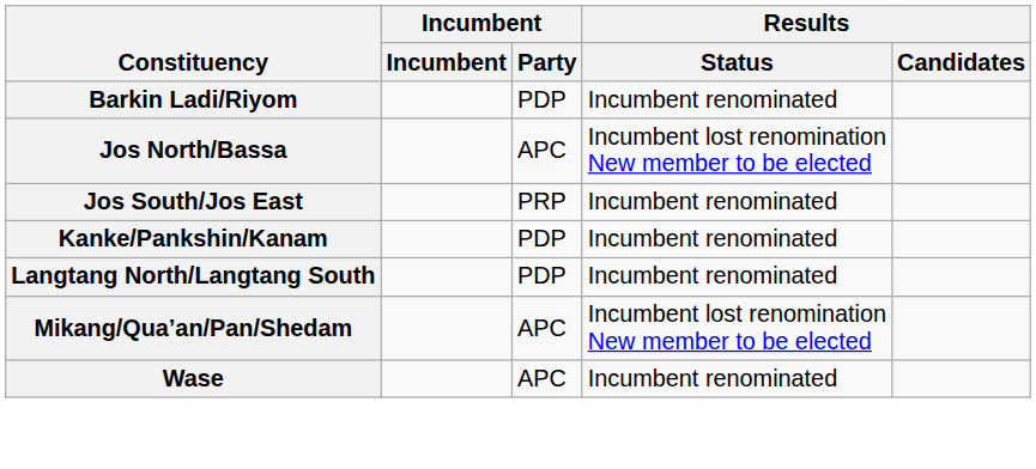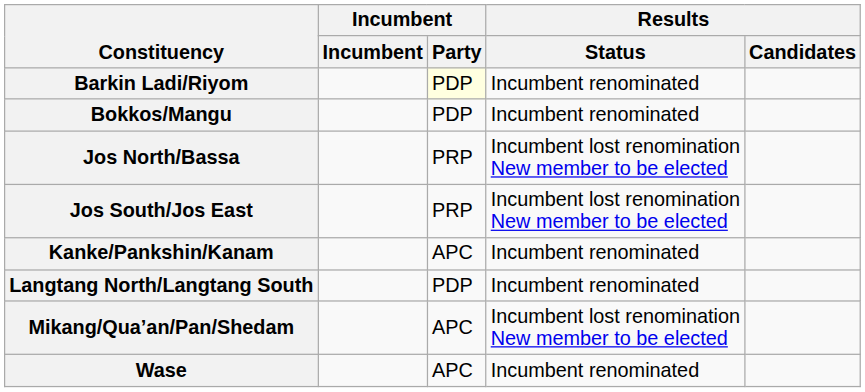 <table class="wikitable sortable">
 <tr valign=bottom>
 <th rowspan=2>Constituency</th>
 <th colspan=2>Incumbent</th>
 <th colspan=2>Results</th>
 </tr>
 <tr valign=bottom>
 <th>Incumbent</th>
 <th>Party</th>
 <th>Status</th>
 <th>Candidates</th>
 </tr>
 <tr>
 <th>Barkin Ladi/Riyom</th>
 <td></td>
+<td style="background: lightyellow;">PDP</td>
+<td>Incumbent renominated</td>
+<td nowrap></td>
+</tr>
+<tr>
+<th>Bokkos/Mangu</th>
+<td></td>
 <td>PDP</td>
 <td>Incumbent renominated</td>
 <td nowrap></td>
 </tr>
 <tr>
 <th>Jos North/Bassa</th>
 <td></td>
-<td>APC</td>
+<td>PRP</td>
 <td>Incumbent lost renomination<br><a href='#'>New member to be elected</a></td>
 <td nowrap></td>
 </tr>
 <tr>
 <th>Jos South/Jos East</th>
 <td></td>
 <td>PRP</td>
-<td>Incumbent renominated</td>
+<td>Incumbent lost renomination<br><a href='#'>New member to be elected</a></td>
 <td nowrap></td>
 </tr>
 <tr>
 <th>Kanke/Pankshin/Kanam</th>
 <td></td>
-<td>PDP</td>
+<td>APC</td>
 <td>Incumbent renominated</td>
 <td nowrap></td>
 </tr>
 <tr>
 <th>Langtang North/Langtang South</th>
 <td></td>
 <td>PDP</td>
 <td>Incumbent renominated</td>
 <td nowrap></td>
 </tr>
 <tr>
 <th>Mikang/Qua’an/Pan/Shedam</th>
 <td></td>
 <td>APC</td>
 <td>Incumbent lost renomination<br><a href='#'>New member to be elected</a></td>
 <td nowrap></td>
 </tr>
 <tr>
 <th>Wase</th>
 <td></td>
 <td>APC</td>
 <td>Incumbent renominated</td>
 <td nowrap></td>
 </tr>
 </table>
